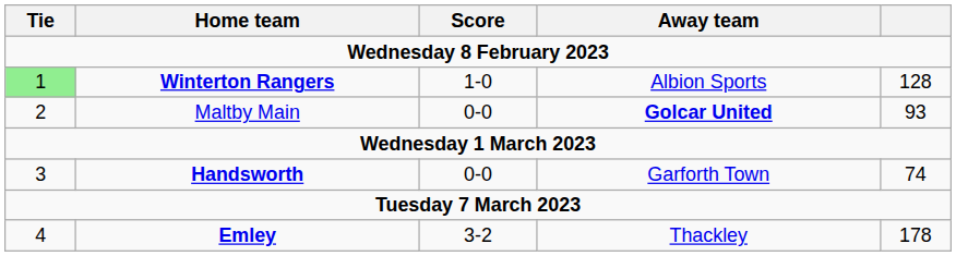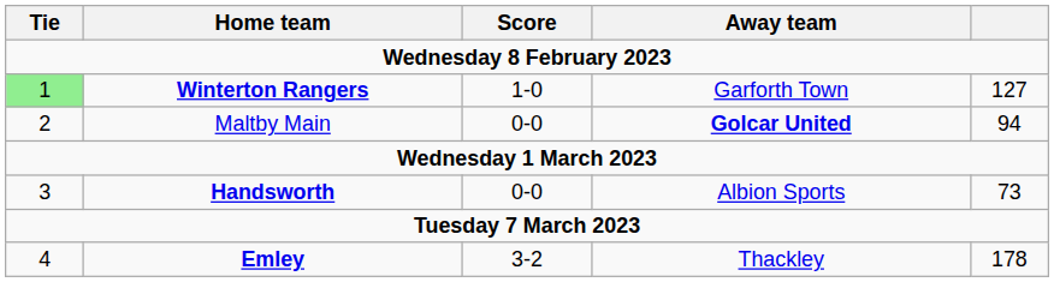 <table class="wikitable" style="width:700px;text-align:center;font-size:90%">
 <tr>
 <th scope="col" style="width: 7.50%">Tie</th>
 <th scope="col" style="width:36.25%">Home team</th>
 <th scope="col" style="width:12.50%">Score</th>
 <th scope="col" style="width:36.25%">Away team</th>
 <th scope="col" style="width: 7.50%"></th>
 </tr>
 <tr>
 <td colspan="5"><strong>Wednesday 8 February 2023</strong></td>
 </tr>
 <tr>
 <td style="background: lightgreen;">1</td>
 <td><strong><a href='#'>Winterton Rangers</a></strong></td>
 <td>1-0</td>
-<td><a href='#'>Albion Sports</a></td>
-<td>128</td>
+<td><a href='#'>Garforth Town</a></td>
+<td>127</td>
 </tr>
 <tr>
 <td>2</td>
 <td><a href='#'>Maltby Main</a></td>
 <td>0-0 </td>
 <td><strong><a href='#'>Golcar United</a></strong></td>
-<td>93</td>
+<td>94</td>
 </tr>
 <tr>
 <td colspan="5"><strong>Wednesday 1 March 2023</strong></td>
 </tr>
 <tr>
 <td>3</td>
 <td><strong><a href='#'>Handsworth</a></strong></td>
 <td>0-0 </td>
-<td><a href='#'>Garforth Town</a></td>
-<td>74</td>
+<td><a href='#'>Albion Sports</a></td>
+<td>73</td>
 </tr>
 <tr>
 <td colspan="5"><strong>Tuesday 7 March 2023</strong></td>
 </tr>
 <tr>
 <td>4</td>
 <td><strong><a href='#'>Emley</a></strong></td>
 <td>3-2</td>
 <td><a href='#'>Thackley</a></td>
 <td>178</td>
 </tr>
 </table>
